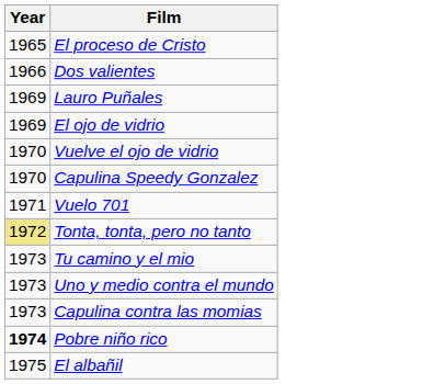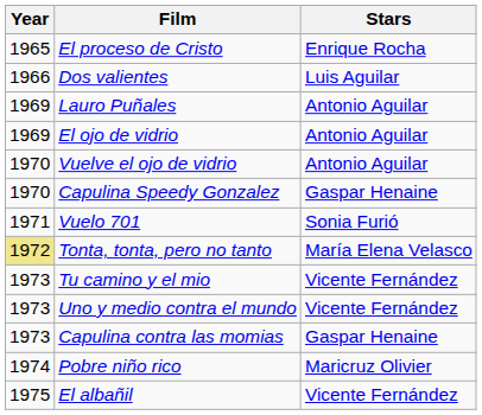 <table class="wikitable">
 <tr>
 <th>Year</th>
 <th>Film</th>
+<th>Stars</th>
 </tr>
 <tr>
 <td>1965</td>
 <td><em><a href='#'>El proceso de Cristo</a></em></td>
+<td><a href='#'>Enrique Rocha</a></td>
 </tr>
 <tr>
 <td>1966</td>
 <td><em><a href='#'>Dos valientes</a></em></td>
+<td><a href='#'>Luis Aguilar</a></td>
 </tr>
 <tr>
 <td>1969</td>
 <td><em><a href='#'>Lauro Puñales</a></em></td>
+<td><a href='#'>Antonio Aguilar</a></td>
 </tr>
 <tr>
 <td>1969</td>
 <td><em><a href='#'>El ojo de vidrio</a></em></td>
+<td><a href='#'>Antonio Aguilar</a></td>
 </tr>
 <tr>
 <td>1970</td>
 <td><em><a href='#'>Vuelve el ojo de vidrio</a></em></td>
+<td><a href='#'>Antonio Aguilar</a></td>
 </tr>
 <tr>
 <td>1970</td>
 <td><em><a href='#'>Capulina Speedy Gonzalez</a></em></td>
+<td><a href='#'>Gaspar Henaine</a></td>
 </tr>
 <tr>
 <td>1971</td>
 <td><em><a href='#'>Vuelo 701</a></em></td>
+<td><a href='#'>Sonia Furió</a></td>
 </tr>
 <tr>
 <td style="background: khaki;">1972</td>
 <td><em><a href='#'>Tonta, tonta, pero no tanto</a></em></td>
+<td><a href='#'>María Elena Velasco</a></td>
 </tr>
 <tr>
 <td>1973</td>
 <td><em><a href='#'>Tu camino y el mio</a></em></td>
+<td><a href='#'>Vicente Fernández</a></td>
 </tr>
 <tr>
 <td>1973</td>
 <td><em><a href='#'>Uno y medio contra el mundo</a></em></td>
+<td><a href='#'>Vicente Fernández</a></td>
 </tr>
 <tr>
 <td>1973</td>
 <td><em><a href='#'>Capulina contra las momias</a></em></td>
+<td><a href='#'>Gaspar Henaine</a></td>
 </tr>
 <tr>
-<td><strong>1974</strong></td>
+<td>1974</td>
 <td><em><a href='#'>Pobre niño rico</a></em></td>
+<td><a href='#'>Maricruz Olivier</a></td>
 </tr>
 <tr>
 <td>1975</td>
 <td><em><a href='#'>El albañil</a></em></td>
+<td><a href='#'>Vicente Fernández</a></td>
 </tr>
 </table>
